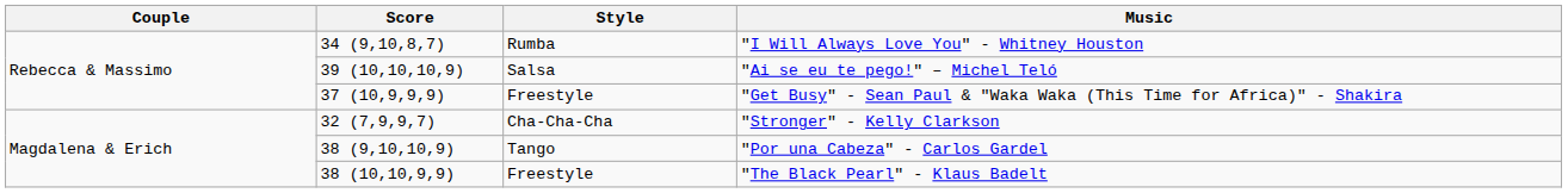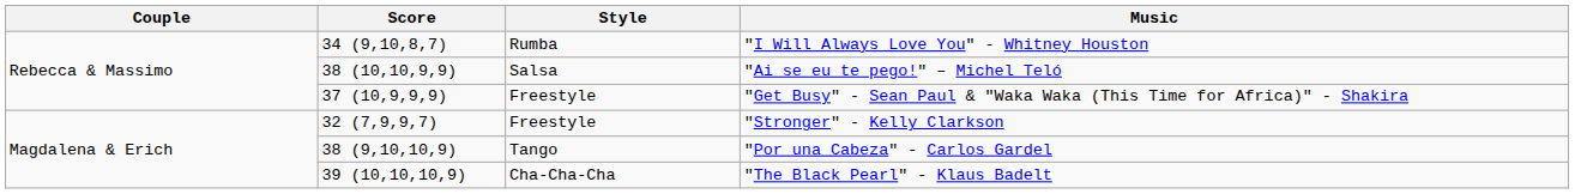 <table class="wikitable" width="80%">
 <tr>
 <th width="20%">Couple</th>
 <th width="12%">Score</th>
 <th width="15%">Style</th>
 <th width="60%">Music</th>
 </tr>
 <tr>
 <td rowspan=3>Rebecca & Massimo</td>
 <td>34 (9,10,8,7)</td>
 <td>Rumba</td>
 <td>"<a href='#'>I Will Always Love You</a>" - <a href='#'>Whitney Houston</a></td>
 </tr>
 <tr>
-<td>39 (10,10,10,9)</td>
+<td>38 (10,10,9,9)</td>
 <td>Salsa</td>
 <td>"<a href='#'>Ai se eu te pego!</a>" – <a href='#'>Michel Teló</a></td>
 </tr>
 <tr>
 <td>37 (10,9,9,9)</td>
 <td>Freestyle</td>
 <td>"<a href='#'>Get Busy</a>" - <a href='#'>Sean Paul</a> & "Waka Waka (This Time for Africa)" - <a href='#'>Shakira</a></td>
 </tr>
 <tr>
 <td rowspan=3>Magdalena & Erich</td>
 <td>32 (7,9,9,7)</td>
-<td>Cha-Cha-Cha</td>
+<td>Freestyle</td>
 <td>"<a href='#'>Stronger</a>" - <a href='#'>Kelly Clarkson</a></td>
 </tr>
 <tr>
 <td>38 (9,10,10,9)</td>
 <td>Tango</td>
 <td>"<a href='#'>Por una Cabeza</a>" - <a href='#'>Carlos Gardel</a></td>
 </tr>
 <tr>
-<td>38 (10,10,9,9)</td>
-<td>Freestyle</td>
+<td>39 (10,10,10,9)</td>
+<td>Cha-Cha-Cha</td>
 <td>"<a href='#'>The Black Pearl</a>" - <a href='#'>Klaus Badelt</a></td>
 </tr>
 </table>
